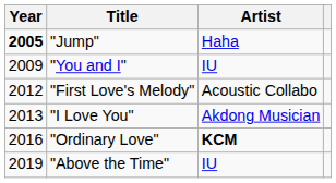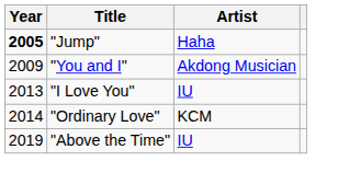 <table class="wikitable sortable">
 <tr>
 <th>Year</th>
 <th>Title</th>
 <th>Artist</th>
 <th class="unsortable"></th>
 </tr>
 <tr>
 <td><strong>2005</strong></td>
 <td>"Jump"</td>
 <td><a href='#'>Haha</a></td>
 <td></td>
 </tr>
 <tr>
 <td>2009</td>
 <td>"<a href='#'>You and I</a>"</td>
-<td><a href='#'>IU</a></td>
-<td></td>
-</tr>
-<tr>
-<td>2012</td>
-<td>"First Love's Melody"</td>
-<td>Acoustic Collabo</td>
+<td><a href='#'>Akdong Musician</a></td>
 <td></td>
 </tr>
 <tr>
 <td>2013</td>
 <td>"I Love You"</td>
-<td><a href='#'>Akdong Musician</a></td>
+<td><a href='#'>IU</a></td>
 <td></td>
 </tr>
 <tr>
-<td>2016</td>
+<td>2014</td>
 <td>"Ordinary Love"</td>
-<td><strong>KCM</strong></td>
+<td>KCM</td>
 <td></td>
 </tr>
 <tr>
 <td>2019</td>
 <td>"Above the Time"</td>
 <td><a href='#'>IU</a></td>
 <td></td>
 </tr>
 </table>
